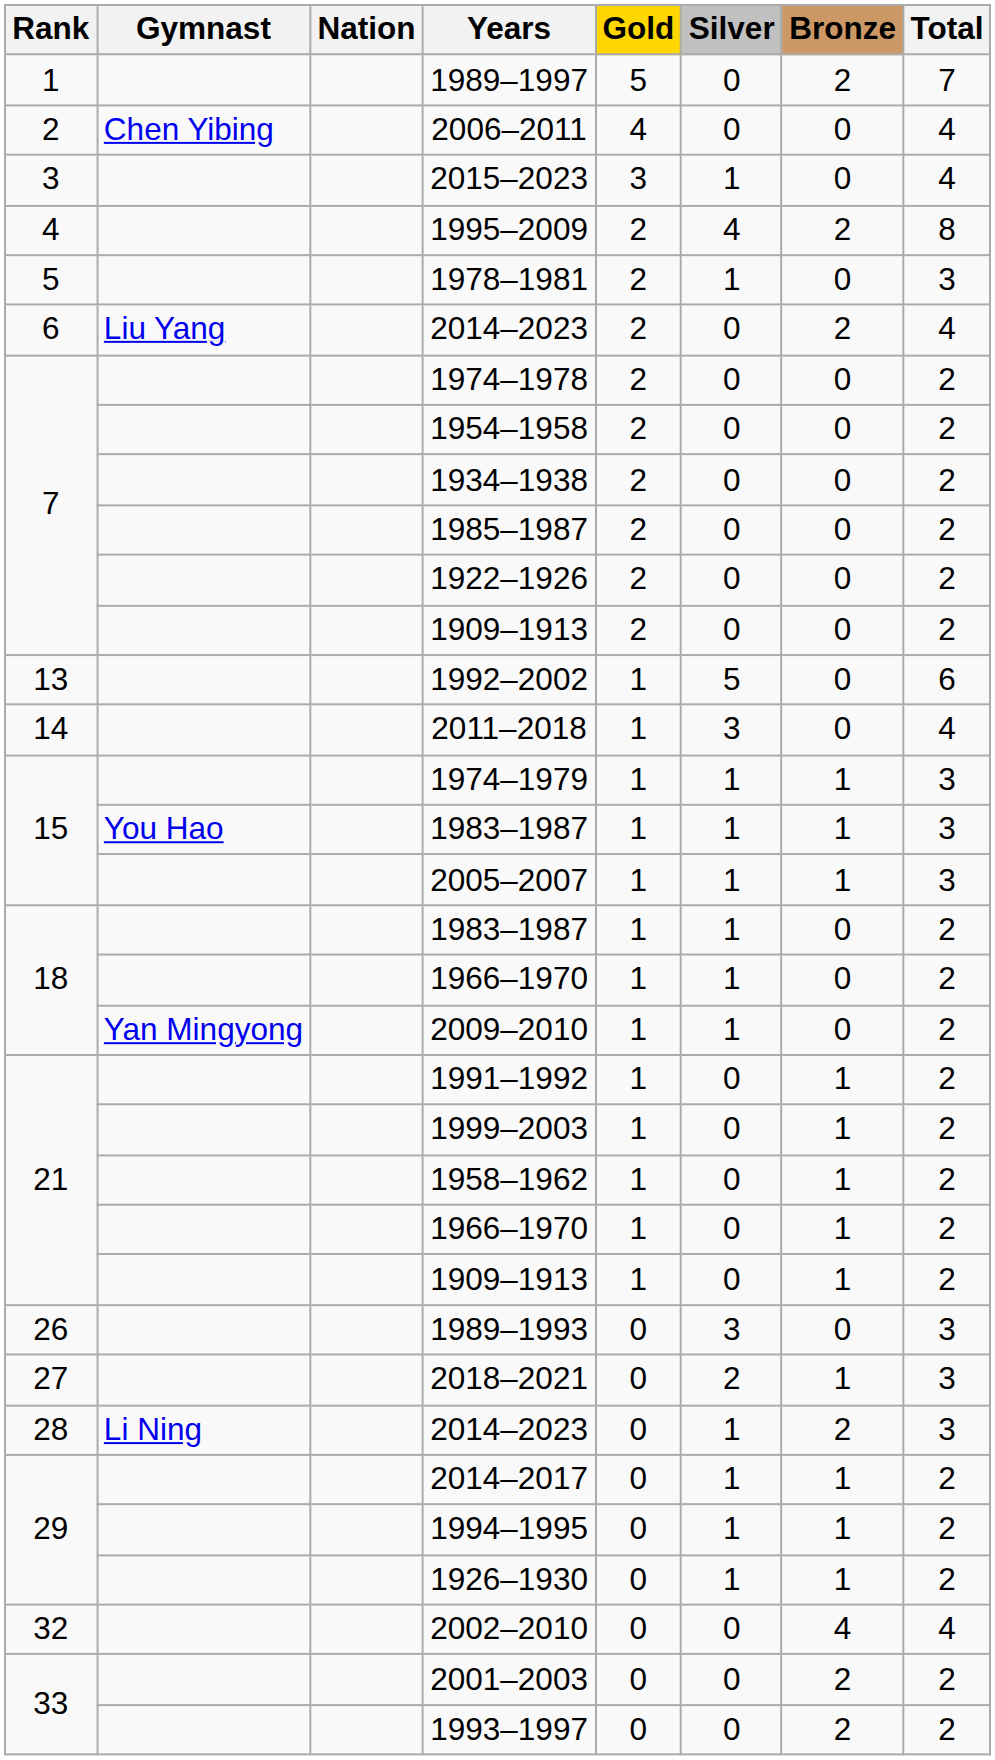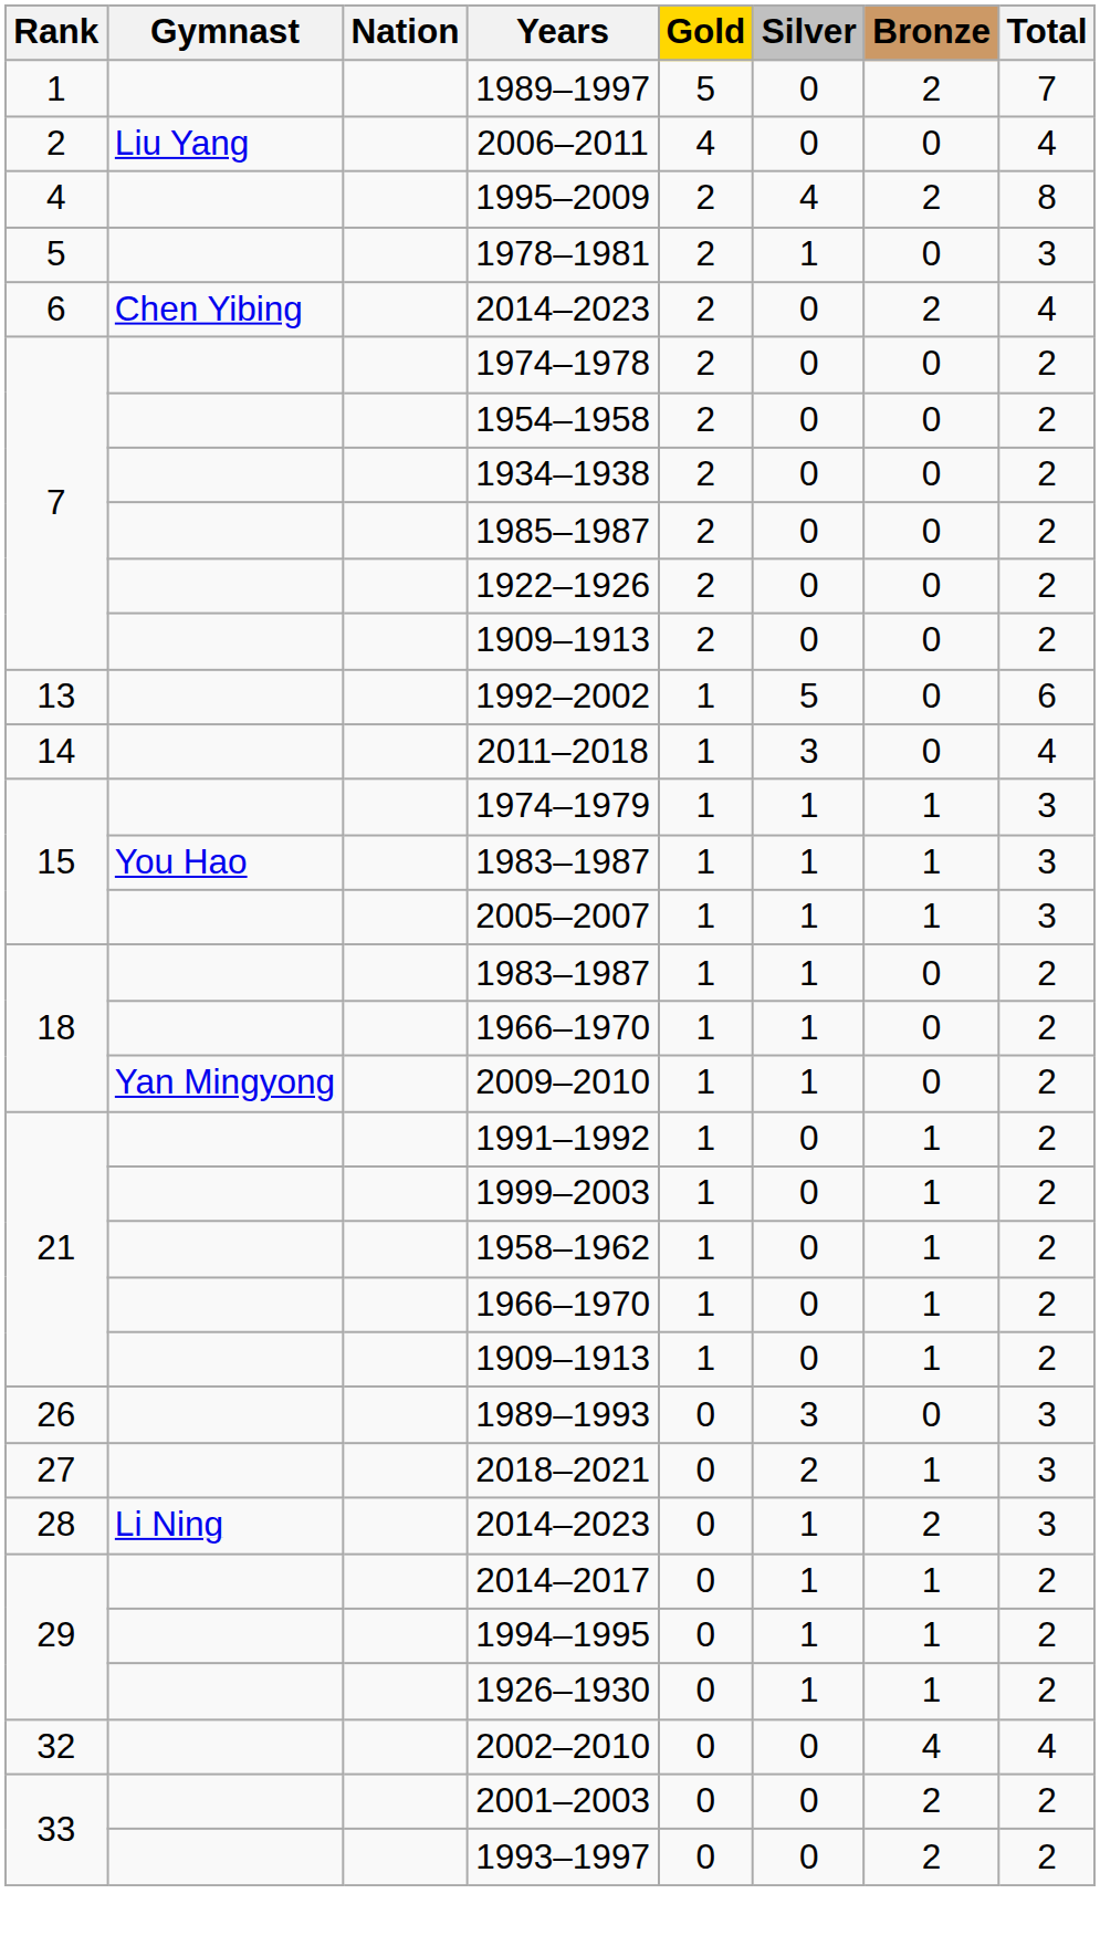 <table class="wikitable sortable" style="text-align:center">
 <tr>
 <th>Rank</th>
 <th>Gymnast</th>
 <th>Nation</th>
 <th>Years</th>
 <th style="background-color:gold">Gold</th>
 <th style="background-color:silver">Silver</th>
 <th style="background-color:#cc9966">Bronze</th>
 <th>Total</th>
 </tr>
 <tr>
 <td>1</td>
 <td align=left></td>
 <td align=left></td>
 <td>1989–1997</td>
 <td>5</td>
 <td>0</td>
 <td>2</td>
 <td>7</td>
 </tr>
 <tr>
 <td>2</td>
-<td align=left><a href='#'>Chen Yibing</a></td>
+<td align=left><a href='#'>Liu Yang</a></td>
 <td align=left></td>
 <td>2006–2011</td>
 <td>4</td>
 <td>0</td>
-<td>0</td>
-<td>4</td>
-</tr>
-<tr>
-<td>3</td>
-<td align=left></td>
-<td align=left></td>
-<td>2015–2023</td>
-<td>3</td>
-<td>1</td>
 <td>0</td>
 <td>4</td>
 </tr>
 <tr>
 <td>4</td>
 <td align=left></td>
 <td align=left></td>
 <td>1995–2009</td>
 <td>2</td>
 <td>4</td>
 <td>2</td>
 <td>8</td>
 </tr>
 <tr>
 <td>5</td>
 <td align=left></td>
 <td align=left></td>
 <td>1978–1981</td>
 <td>2</td>
 <td>1</td>
 <td>0</td>
 <td>3</td>
 </tr>
 <tr>
 <td>6</td>
-<td align=left><a href='#'>Liu Yang</a></td>
+<td align=left><a href='#'>Chen Yibing</a></td>
 <td align=left></td>
 <td>2014–2023</td>
 <td>2</td>
 <td>0</td>
 <td>2</td>
 <td>4</td>
 </tr>
 <tr>
 <td rowspan="6">7</td>
 <td align=left></td>
 <td align=left></td>
 <td>1974–1978</td>
 <td>2</td>
 <td>0</td>
 <td>0</td>
 <td>2</td>
 </tr>
 <tr>
 <td align=left></td>
 <td align=left></td>
 <td>1954–1958</td>
 <td>2</td>
 <td>0</td>
 <td>0</td>
 <td>2</td>
 </tr>
 <tr>
 <td align=left></td>
 <td align=left></td>
 <td>1934–1938</td>
 <td>2</td>
 <td>0</td>
 <td>0</td>
 <td>2</td>
 </tr>
 <tr>
 <td align=left></td>
 <td align=left></td>
 <td>1985–1987</td>
 <td>2</td>
 <td>0</td>
 <td>0</td>
 <td>2</td>
 </tr>
 <tr>
 <td align=left></td>
 <td align=left></td>
 <td>1922–1926</td>
 <td>2</td>
 <td>0</td>
 <td>0</td>
 <td>2</td>
 </tr>
 <tr>
 <td align=left></td>
 <td align=left></td>
 <td>1909–1913</td>
 <td>2</td>
 <td>0</td>
 <td>0</td>
 <td>2</td>
 </tr>
 <tr>
 <td>13</td>
 <td align=left></td>
 <td align=left></td>
 <td>1992–2002</td>
 <td>1</td>
 <td>5</td>
 <td>0</td>
 <td>6</td>
 </tr>
 <tr>
 <td>14</td>
 <td align=left></td>
 <td align=left></td>
 <td>2011–2018</td>
 <td>1</td>
 <td>3</td>
 <td>0</td>
 <td>4</td>
 </tr>
 <tr>
 <td rowspan="3">15</td>
 <td align=left></td>
 <td align=left></td>
 <td>1974–1979</td>
 <td>1</td>
 <td>1</td>
 <td>1</td>
 <td>3</td>
 </tr>
 <tr>
 <td align=left><a href='#'>You Hao</a></td>
 <td align=left></td>
 <td>1983–1987</td>
 <td>1</td>
 <td>1</td>
 <td>1</td>
 <td>3</td>
 </tr>
 <tr>
 <td align=left></td>
 <td align=left></td>
 <td>2005–2007</td>
 <td>1</td>
 <td>1</td>
 <td>1</td>
 <td>3</td>
 </tr>
 <tr>
 <td rowspan="3">18</td>
 <td align=left></td>
 <td align=left></td>
 <td>1983–1987</td>
 <td>1</td>
 <td>1</td>
 <td>0</td>
 <td>2</td>
 </tr>
 <tr>
 <td align=left></td>
 <td align=left></td>
 <td>1966–1970</td>
 <td>1</td>
 <td>1</td>
 <td>0</td>
 <td>2</td>
 </tr>
 <tr>
 <td align=left><a href='#'>Yan Mingyong</a></td>
 <td align=left></td>
 <td>2009–2010</td>
 <td>1</td>
 <td>1</td>
 <td>0</td>
 <td>2</td>
 </tr>
 <tr>
 <td rowspan="5">21</td>
 <td align=left></td>
 <td align=left><br></td>
 <td>1991–1992</td>
 <td>1</td>
 <td>0</td>
 <td>1</td>
 <td>2</td>
 </tr>
 <tr>
 <td align=left></td>
 <td align=left></td>
 <td>1999–2003</td>
 <td>1</td>
 <td>0</td>
 <td>1</td>
 <td>2</td>
 </tr>
 <tr>
 <td align=left></td>
 <td align=left></td>
 <td>1958–1962</td>
 <td>1</td>
 <td>0</td>
 <td>1</td>
 <td>2</td>
 </tr>
 <tr>
 <td align=left></td>
 <td align=left></td>
 <td>1966–1970</td>
 <td>1</td>
 <td>0</td>
 <td>1</td>
 <td>2</td>
 </tr>
 <tr>
 <td align=left></td>
 <td align=left></td>
 <td>1909–1913</td>
 <td>1</td>
 <td>0</td>
 <td>1</td>
 <td>2</td>
 </tr>
 <tr>
 <td>26</td>
 <td align=left></td>
 <td align=left><br></td>
 <td>1989–1993</td>
 <td>0</td>
 <td>3</td>
 <td>0</td>
 <td>3</td>
 </tr>
 <tr>
 <td>27</td>
 <td align=left></td>
 <td align=left></td>
 <td>2018–2021</td>
 <td>0</td>
 <td>2</td>
 <td>1</td>
 <td>3</td>
 </tr>
 <tr>
 <td>28</td>
 <td align=left><a href='#'>Li Ning</a></td>
 <td align=left></td>
 <td>2014–2023</td>
 <td>0</td>
 <td>1</td>
 <td>2</td>
 <td>3</td>
 </tr>
 <tr>
 <td rowspan="3">29</td>
 <td align=left></td>
 <td align=left></td>
 <td>2014–2017</td>
 <td>0</td>
 <td>1</td>
 <td>1</td>
 <td>2</td>
 </tr>
 <tr>
 <td align=left></td>
 <td align=left></td>
 <td>1994–1995</td>
 <td>0</td>
 <td>1</td>
 <td>1</td>
 <td>2</td>
 </tr>
 <tr>
 <td align=left></td>
 <td align=left></td>
 <td>1926–1930</td>
 <td>0</td>
 <td>1</td>
 <td>1</td>
 <td>2</td>
 </tr>
 <tr>
 <td>32</td>
 <td align=left></td>
 <td align=left></td>
 <td>2002–2010</td>
 <td>0</td>
 <td>0</td>
 <td>4</td>
 <td>4</td>
 </tr>
 <tr>
 <td rowspan="2">33</td>
 <td align=left></td>
 <td align=left></td>
 <td>2001–2003</td>
 <td>0</td>
 <td>0</td>
 <td>2</td>
 <td>2</td>
 </tr>
 <tr>
 <td align=left></td>
 <td align=left></td>
 <td>1993–1997</td>
 <td>0</td>
 <td>0</td>
 <td>2</td>
 <td>2</td>
 </tr>
 </table>
